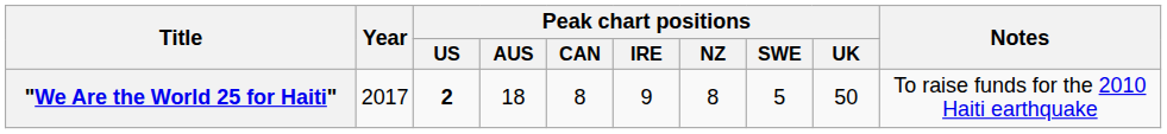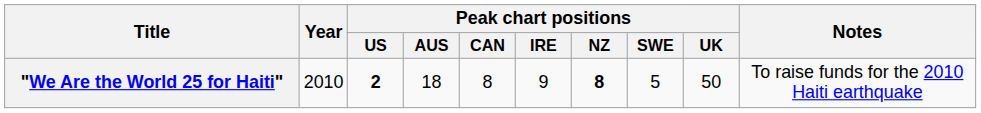 <table class="wikitable plainrowheaders" style="text-align:center;">
 <tr>
 <th scope="col" rowspan="2" style="width:16em;">Title</th>
 <th scope="col" rowspan="2">Year</th>
 <th scope="col" colspan="7">Peak chart positions</th>
 <th scope="col" rowspan="2">Notes</th>
 </tr>
 <tr>
 <th scope="col" style="width:3em;font-size:90%;">US<br></th>
 <th scope="col" style="width:3em;font-size:90%;">AUS<br></th>
 <th scope="col" style="width:3em;font-size:90%;">CAN<br></th>
 <th scope="col" style="width:3em;font-size:90%;">IRE<br></th>
 <th scope="col" style="width:3em;font-size:90%;">NZ<br></th>
 <th scope="col" style="width:3em;font-size:90%;">SWE<br></th>
 <th scope="col" style="width:3em;font-size:90%;">UK<br></th>
 </tr>
 <tr>
 <th scope="row">"<a href='#'>We Are the World 25 for Haiti</a>"<br></th>
-<td>2017</td>
+<td>2010</td>
 <td><strong>2</strong></td>
 <td>18</td>
 <td>8</td>
 <td>9</td>
-<td>8</td>
+<td><strong>8</strong></td>
 <td>5</td>
 <td>50</td>
 <td>To raise funds for the <a href='#'>2010 Haiti earthquake</a></td>
 </tr>
 </table>
